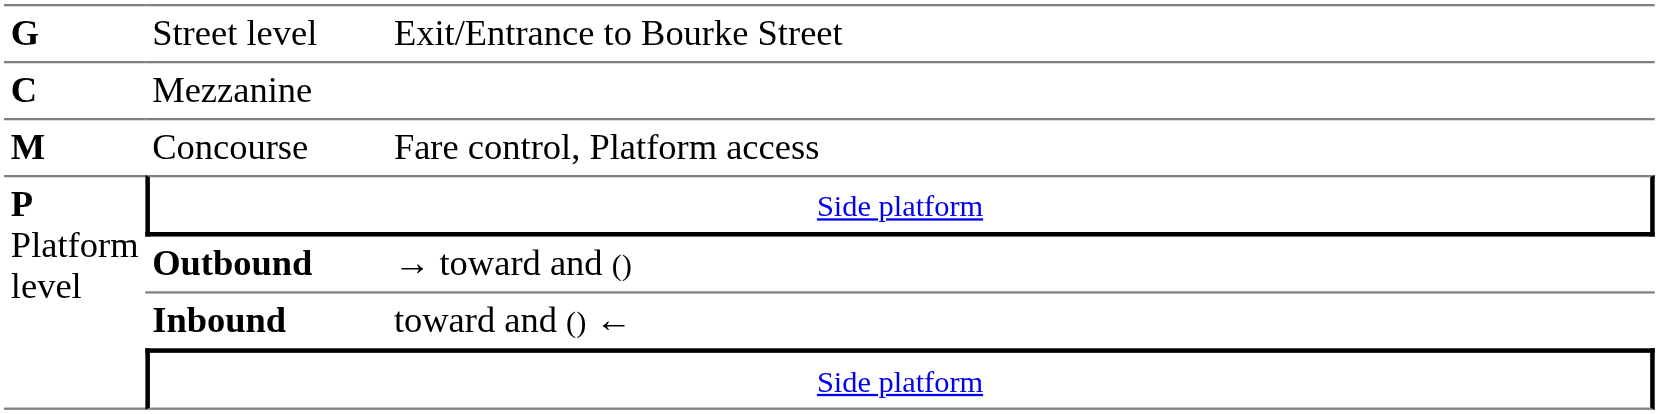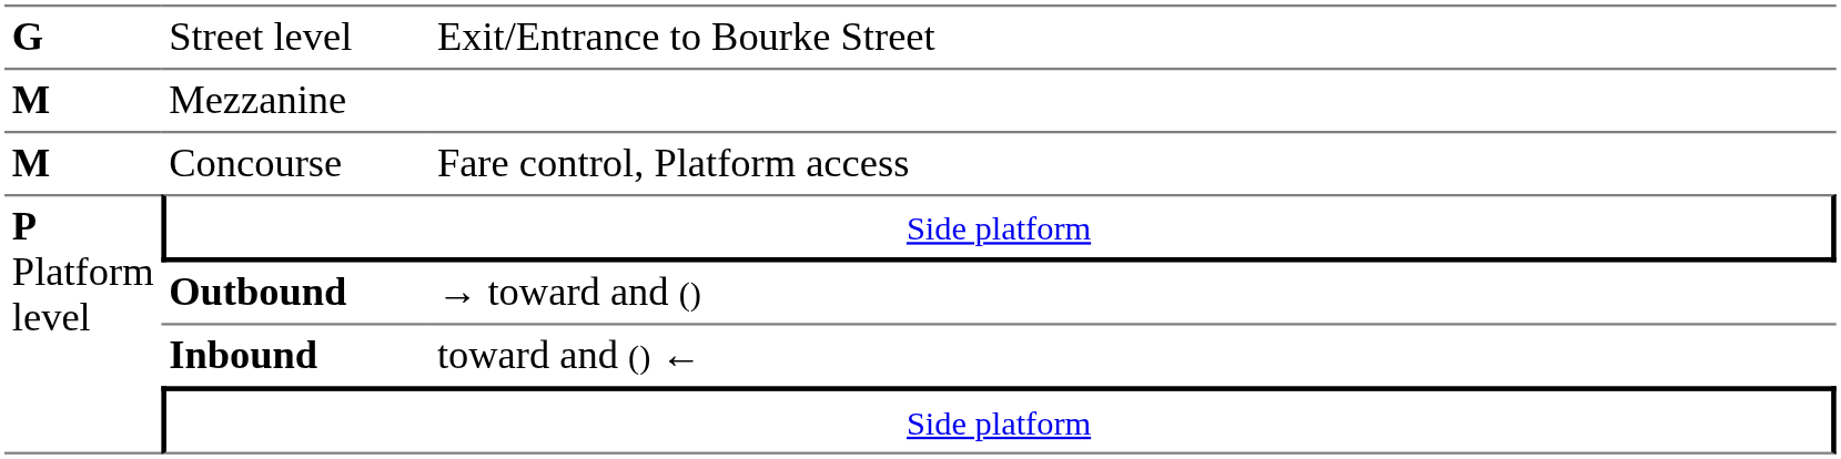 <table border="0" cellspacing="0" cellpadding="3">
 <tr>
 <td style="border-top:solid 1px gray;" width=50><strong>G</strong></td>
 <td style="border-top:solid 1px gray;" width=100>Street level</td>
 <td style="border-top:solid 1px gray;" width=550>Exit/Entrance to Bourke Street</td>
 </tr>
 <tr>
-<td style="border-top:solid 1px gray;"><strong>C</strong></td>
+<td style="border-top:solid 1px gray;"><strong>M</strong></td>
 <td style="border-top:solid 1px gray;">Mezzanine</td>
 <td style="border-top:solid 1px gray;"></td>
 </tr>
 <tr>
 <td style="border-top:solid 1px gray;"><strong>M</strong></td>
 <td style="border-top:solid 1px gray;">Concourse</td>
 <td style="border-top:solid 1px gray;">Fare control, Platform access</td>
 </tr>
 <tr>
 <td rowspan="4" style="border-top:solid 1px gray;border-bottom:solid 1px gray;"valign="top"><strong>P</strong><br>Platform level</td>
 <td colspan="2" style="border-top:solid 1px gray;border-right:solid 2px black;border-left:solid 2px black;border-bottom:solid 2px black;text-align:center;"><small><a href='#'>Side platform</a></small></td>
 </tr>
 <tr>
 <td style="border-bottom:solid 1px gray;"><span><strong>Outbound</strong></span></td>
 <td style="border-bottom:solid 1px gray;">→  toward  and  <small>()</small></td>
 </tr>
 <tr>
 <td><span><strong>Inbound</strong></span></td>
 <td>  toward  and  <small>()</small> ←</td>
 </tr>
 <tr>
 <td colspan="2" style="border-top:solid 2px black;border-right:solid 2px black;border-left:solid 2px black;border-bottom:solid 1px gray;text-align:center;"><small><a href='#'>Side platform</a></small></td>
 </tr>
 </table>
